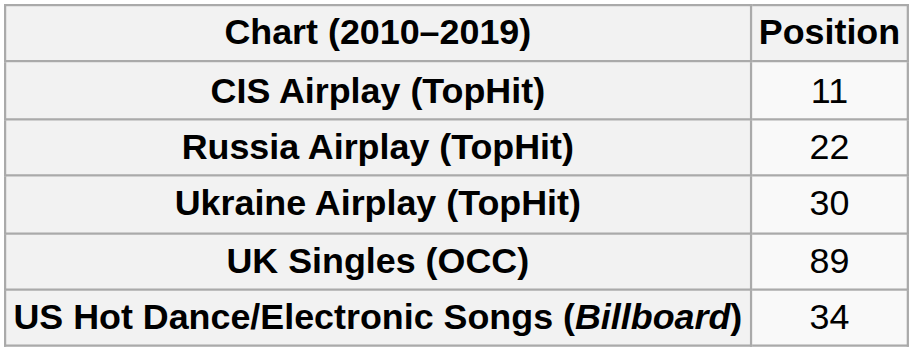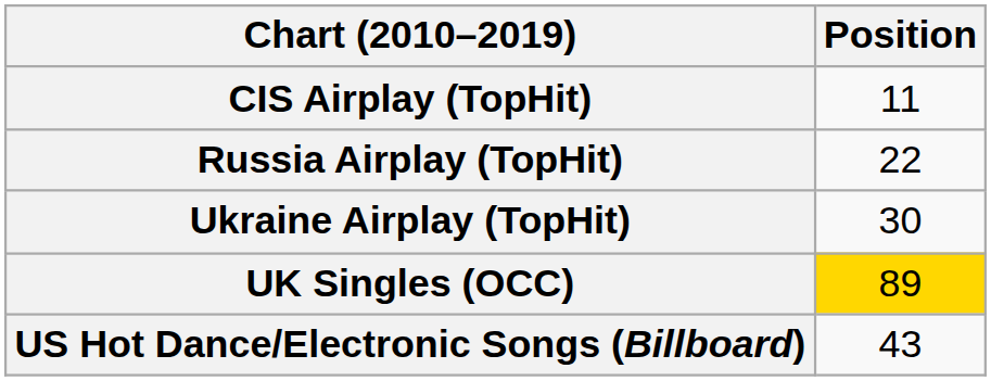 <table class="wikitable sortable plainrowheaders" style="text-align:center">
 <tr>
 <th scope="col">Chart (2010–2019)</th>
 <th scope="col">Position</th>
 </tr>
 <tr>
 <th scope="row">CIS Airplay (TopHit)</th>
 <td>11</td>
 </tr>
 <tr>
 <th scope="row">Russia Airplay (TopHit)</th>
 <td>22</td>
 </tr>
 <tr>
 <th scope="row">Ukraine Airplay (TopHit)</th>
 <td>30</td>
 </tr>
 <tr>
 <th scope="row">UK Singles (OCC)</th>
-<td>89</td>
+<td style="background: gold;">89</td>
 </tr>
 <tr>
 <th scope="row">US Hot Dance/Electronic Songs (<em>Billboard</em>)</th>
-<td>34</td>
+<td>43</td>
 </tr>
 </table>
